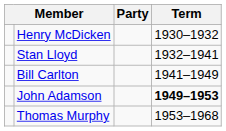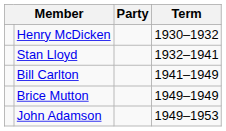 <table class="wikitable">
 <tr>
 <th colspan="2">Member</th>
 <th>Party</th>
 <th>Term</th>
 </tr>
 <tr>
 <td> </td>
 <td><a href='#'>Henry McDicken</a></td>
 <td></td>
 <td>1930–1932</td>
 </tr>
 <tr>
 <td> </td>
 <td><a href='#'>Stan Lloyd</a></td>
 <td></td>
 <td>1932–1941</td>
 </tr>
 <tr>
 <td> </td>
 <td><a href='#'>Bill Carlton</a></td>
 <td></td>
 <td>1941–1949</td>
 </tr>
 <tr>
 <td> </td>
-<td><a href='#'>John Adamson</a></td>
+<td><a href='#'>Brice Mutton</a></td>
 <td></td>
-<td><strong>1949–1953</strong></td>
+<td>1949–1949</td>
 </tr>
 <tr>
 <td> </td>
-<td><a href='#'>Thomas Murphy</a></td>
+<td><a href='#'>John Adamson</a></td>
 <td></td>
-<td>1953–1968</td>
+<td>1949–1953</td>
 </tr>
 </table>
